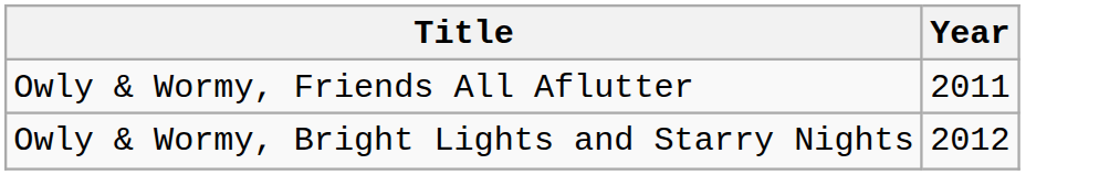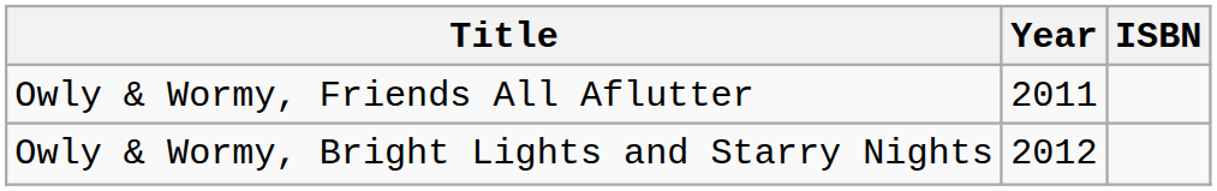 <table class="wikitable">
 <tr>
 <th>Title</th>
 <th>Year</th>
+<th>ISBN</th>
 </tr>
 <tr>
 <td>Owly & Wormy, Friends All Aflutter</td>
 <td>2011</td>
+<td></td>
 </tr>
 <tr>
 <td>Owly & Wormy, Bright Lights and Starry Nights</td>
 <td>2012</td>
+<td></td>
 </tr>
 </table>
